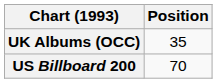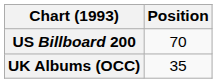 <table class="wikitable sortable plainrowheaders" style="text-align:center">
 <tr>
 <th scope="col">Chart (1993)</th>
 <th scope="col">Position</th>
 </tr>
 <tr>
+<th scope="row">US <em>Billboard</em> 200</th>
+<td>70</td>
+</tr>
+<tr>
 <th scope="row">UK Albums (OCC)</th>
 <td>35</td>
 </tr>
-<tr>
-<th scope="row">US <em>Billboard</em> 200</th>
-<td>70</td>
-</tr>
 </table>
